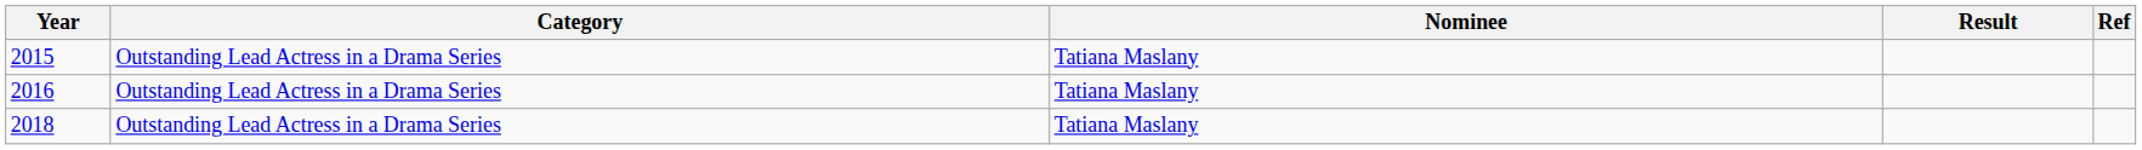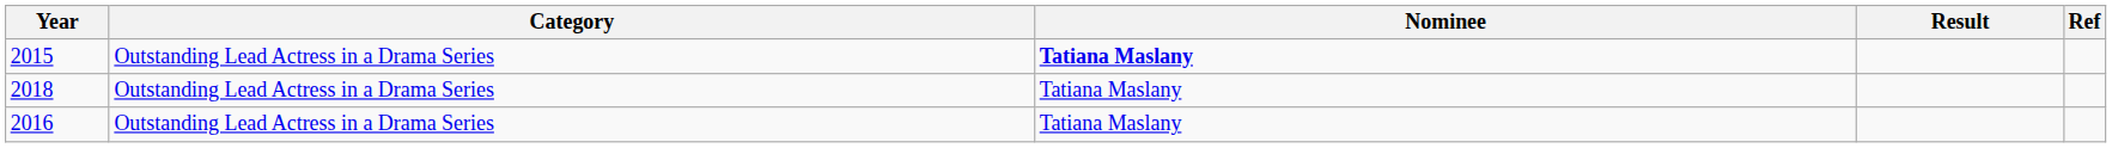 <table class="wikitable">
 <tr>
 <th width=5%>Year</th>
 <th width=45%>Category</th>
 <th width=40%>Nominee</th>
 <th width=10%>Result</th>
 <th width=3%>Ref</th>
 </tr>
 <tr>
 <td><a href='#'>2015</a></td>
+<td><a href='#'>Outstanding Lead Actress in a Drama Series</a></td>
+<td><strong><a href='#'>Tatiana Maslany</a></strong></td>
+<td></td>
+<td></td>
+</tr>
+<tr>
+<td><a href='#'>2018</a></td>
 <td><a href='#'>Outstanding Lead Actress in a Drama Series</a></td>
 <td><a href='#'>Tatiana Maslany</a></td>
 <td></td>
 <td></td>
 </tr>
 <tr>
 <td><a href='#'>2016</a></td>
 <td><a href='#'>Outstanding Lead Actress in a Drama Series</a></td>
 <td><a href='#'>Tatiana Maslany</a></td>
 <td></td>
 <td></td>
 </tr>
-<tr>
-<td><a href='#'>2018</a></td>
-<td><a href='#'>Outstanding Lead Actress in a Drama Series</a></td>
-<td><a href='#'>Tatiana Maslany</a></td>
-<td></td>
-<td></td>
-</tr>
 </table>
